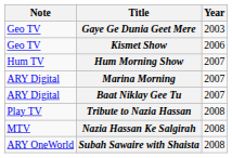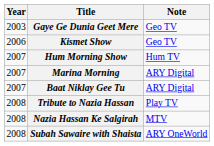 <table class="wikitable sortable plainrowheaders">
 <tr>
+<th scope="col">Year</th>
+<th scope="col">Title</th>
 <th scope="col">Note</th>
-<th scope="col">Title</th>
-<th scope="col">Year</th>
 </tr>
 <tr>
+<td>2003</td>
+<th scope="row"><em>Gaye Ge Dunia Geet Mere</em></th>
 <td><a href='#'>Geo TV</a></td>
-<th scope="row"><em>Gaye Ge Dunia Geet Mere</em></th>
-<td>2003</td>
 </tr>
 <tr>
+<td>2006</td>
+<th scope="row"><em>Kismet Show</em></th>
 <td><a href='#'>Geo TV</a></td>
-<th scope="row"><em>Kismet Show</em></th>
-<td>2006</td>
 </tr>
 <tr>
+<td>2007</td>
+<th scope="row"><em>Hum Morning Show</em></th>
 <td><a href='#'>Hum TV</a></td>
-<th scope="row"><em>Hum Morning Show</em></th>
-<td>2007</td>
 </tr>
 <tr>
+<td>2007</td>
+<th scope="row"><em>Marina Morning</em></th>
 <td><a href='#'>ARY Digital</a></td>
-<th scope="row"><em>Marina Morning</em></th>
-<td>2007</td>
 </tr>
 <tr>
+<td>2007</td>
+<th scope="row"><em>Baat Niklay Gee Tu</em></th>
 <td><a href='#'>ARY Digital</a></td>
-<th scope="row"><em>Baat Niklay Gee Tu</em></th>
-<td>2007</td>
 </tr>
 <tr>
+<td>2008</td>
+<th scope="row"><em>Tribute to Nazia Hassan</em></th>
 <td><a href='#'>Play TV</a></td>
-<th scope="row"><em>Tribute to Nazia Hassan</em></th>
-<td>2008</td>
 </tr>
 <tr>
+<td>2008</td>
+<th scope="row"><em>Nazia Hassan Ke Salgirah</em></th>
 <td><a href='#'>MTV</a></td>
-<th scope="row"><em>Nazia Hassan Ke Salgirah</em></th>
-<td>2008</td>
 </tr>
 <tr>
+<td>2008</td>
+<th scope="row"><em>Subah Sawaire with Shaista</em></th>
 <td><a href='#'>ARY OneWorld</a></td>
-<th scope="row"><em>Subah Sawaire with Shaista</em></th>
-<td>2008</td>
 </tr>
 </table>
